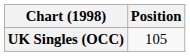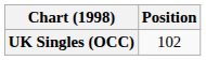 <table class="wikitable plainrowheaders" style="text-align:center">
 <tr>
 <th>Chart (1998)</th>
 <th>Position</th>
 </tr>
 <tr>
 <th scope="row">UK Singles (OCC)</th>
-<td>105</td>
+<td>102</td>
 </tr>
 </table>
